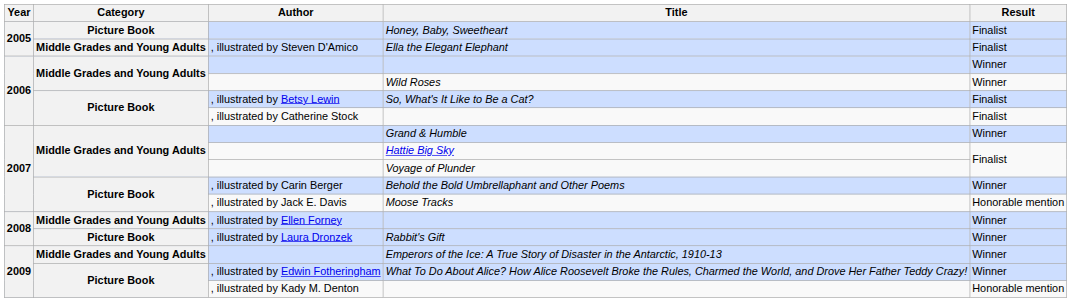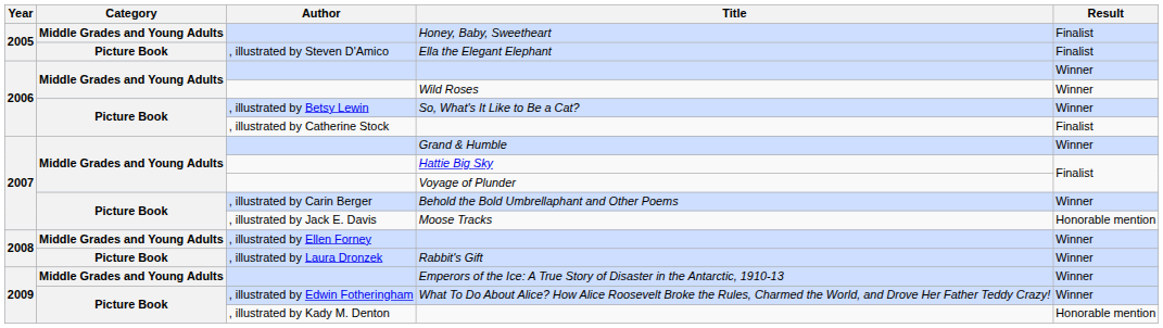 <table class="wikitable sortable mw-collapsible">
 <tr>
 <th>Year</th>
 <th>Category</th>
 <th>Author</th>
 <th>Title</th>
 <th>Result</th>
 </tr>
 <tr style="background:#cddeff">
 <th rowspan="2">2005</th>
-<th>Picture Book</th>
+<th>Middle Grades and Young Adults</th>
 <td></td>
 <td><em>Honey, Baby, Sweetheart</em></td>
 <td>Finalist</td>
 </tr>
 <tr style="background:#cddeff">
-<th>Middle Grades and Young Adults</th>
+<th>Picture Book</th>
 <td>, illustrated by Steven D'Amico</td>
 <td><em>Ella the Elegant Elephant</em></td>
 <td>Finalist</td>
 </tr>
 <tr style="background:#cddeff">
 <th rowspan="4">2006</th>
 <th rowspan="2">Middle Grades and Young Adults</th>
 <td></td>
 <td><em></em></td>
 <td>Winner</td>
 </tr>
 <tr>
 <td></td>
 <td><em>Wild Roses</em></td>
 <td>Winner</td>
 </tr>
 <tr style="background:#cddeff">
 <th rowspan="2">Picture Book</th>
 <td>, illustrated by <a href='#'>Betsy Lewin</a></td>
 <td><em>So, What's It Like to Be a Cat?</em></td>
-<td>Finalist</td>
+<td>Winner</td>
 </tr>
 <tr>
 <td>, illustrated by Catherine Stock</td>
 <td><em></em></td>
 <td>Finalist</td>
 </tr>
 <tr style="background:#cddeff">
 <th rowspan="5">2007</th>
 <th rowspan="3">Middle Grades and Young Adults</th>
 <td></td>
 <td><em>Grand & Humble</em></td>
 <td>Winner</td>
 </tr>
 <tr>
 <td></td>
 <td><em><a href='#'>Hattie Big Sky</a></em></td>
 <td rowspan="2">Finalist</td>
 </tr>
 <tr>
 <td></td>
 <td><em>Voyage of Plunder</em></td>
 </tr>
 <tr style="background:#cddeff">
 <th rowspan="2">Picture Book</th>
 <td>, illustrated by Carin Berger</td>
 <td><em>Behold the Bold Umbrellaphant and Other Poems</em></td>
 <td>Winner</td>
 </tr>
 <tr>
 <td>, illustrated by Jack E. Davis</td>
 <td><em>Moose Tracks</em></td>
 <td>Honorable mention</td>
 </tr>
 <tr style="background:#cddeff">
 <th rowspan="2">2008</th>
 <th>Middle Grades and Young Adults</th>
 <td>, illustrated by <a href='#'>Ellen Forney</a></td>
 <td><em></em></td>
 <td>Winner</td>
 </tr>
 <tr style="background:#cddeff">
 <th>Picture Book</th>
 <td>, illustrated by <a href='#'>Laura Dronzek</a></td>
 <td><em>Rabbit's Gift</em></td>
 <td>Winner</td>
 </tr>
 <tr style="background:#cddeff">
 <th rowspan="3">2009</th>
 <th>Middle Grades and Young Adults</th>
 <td></td>
 <td><em>Emperors of the Ice: A True Story of Disaster in the Antarctic, 1910-13</em></td>
 <td>Winner</td>
 </tr>
 <tr style="background:#cddeff">
 <th rowspan="2">Picture Book</th>
 <td>, illustrated by <a href='#'>Edwin Fotheringham</a></td>
 <td><em>What To Do About Alice? How Alice Roosevelt Broke the Rules, Charmed the World, and Drove Her Father Teddy Crazy!</em></td>
 <td>Winner</td>
 </tr>
 <tr>
 <td>, illustrated by Kady M. Denton</td>
 <td><em></em></td>
 <td>Honorable mention</td>
 </tr>
 </table>
